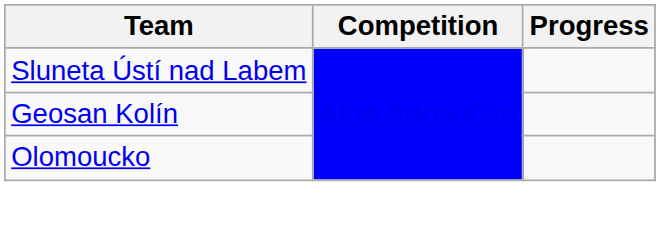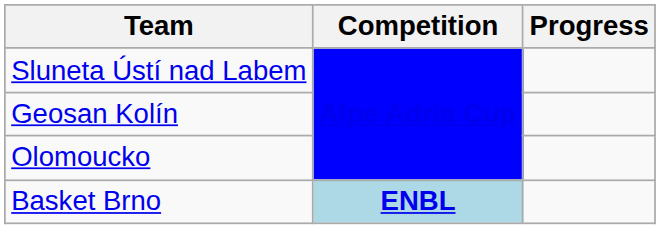 <table class="wikitable sortable">
 <tr>
 <th>Team</th>
 <th>Competition</th>
 <th>Progress</th>
 </tr>
 <tr>
 <td><a href='#'>Sluneta Ústí nad Labem</a></td>
 <td rowspan="3" style="background-color:blue;color:#D0D3D4;text-align:center"><strong><a href='#'><span>Alpe Adria Cup</span></a></strong></td>
 <td></td>
 </tr>
 <tr>
 <td><a href='#'>Geosan Kolín</a></td>
 <td></td>
 </tr>
 <tr>
 <td><a href='#'>Olomoucko</a></td>
 <td></td>
 </tr>
+<tr>
+<td><a href='#'>Basket Brno</a></td>
+<td rowspan="1" style="background-color:lightblue;color:#D0D3D4;text-align:center"><strong><a href='#'><span>ENBL</span></a></strong></td>
+<td></td>
+</tr>
 </table>
